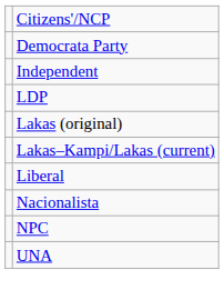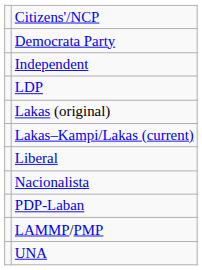 <table class=wikitable align=right>
 <tr>
 <td></td>
 <td><a href='#'>Citizens'/NCP</a></td>
 </tr>
 <tr>
 <td></td>
 <td><a href='#'>Democrata Party</a></td>
 </tr>
 <tr>
 <td></td>
 <td><a href='#'>Independent</a></td>
 </tr>
 <tr>
 <td></td>
 <td><a href='#'>LDP</a></td>
 </tr>
 <tr>
 <td></td>
 <td><a href='#'>Lakas</a> (original)</td>
 </tr>
 <tr>
 <td></td>
 <td><a href='#'>Lakas–Kampi/Lakas (current)</a></td>
 </tr>
 <tr>
 <td></td>
 <td><a href='#'>Liberal</a></td>
 </tr>
 <tr>
 <td></td>
 <td><a href='#'>Nacionalista</a></td>
 </tr>
 <tr>
 <td></td>
-<td><a href='#'>NPC</a></td>
+<td><a href='#'>PDP-Laban</a></td>
+</tr>
+<tr>
+<td></td>
+<td><a href='#'>LAMMP</a>/<a href='#'>PMP</a></td>
 </tr>
 <tr>
 <td></td>
 <td><a href='#'>UNA</a></td>
 </tr>
 </table>
